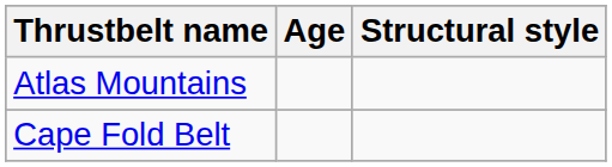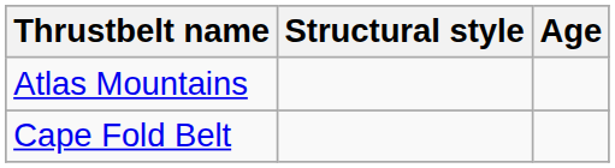 <table class="wikitable">
 <tr>
 <th>Thrustbelt name</th>
+<th>Structural style</th>
 <th>Age</th>
-<th>Structural style</th>
 </tr>
 <tr>
 <td><a href='#'>Atlas Mountains</a></td>
 <td></td>
 <td></td>
 </tr>
 <tr>
 <td><a href='#'>Cape Fold Belt</a></td>
 <td></td>
 <td></td>
 </tr>
 </table>
